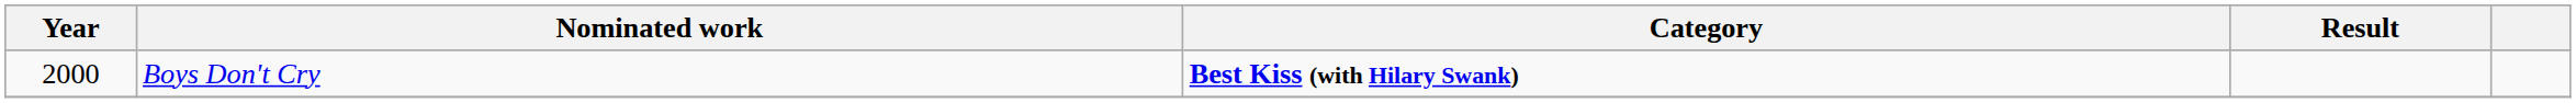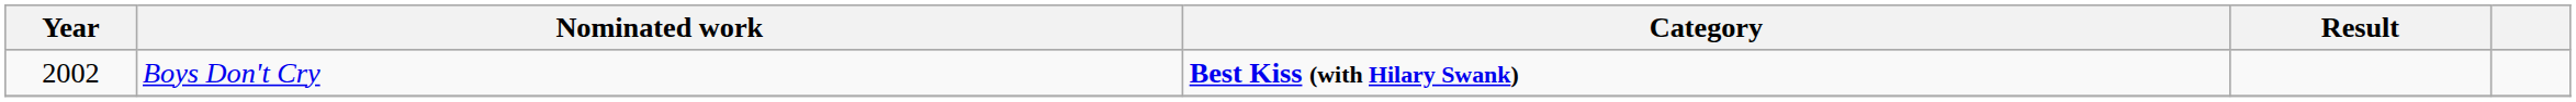 <table class="wikitable" style="width:90%;">
 <tr>
 <th width=5%>Year</th>
 <th style="width:40%;">Nominated work</th>
 <th style="width:40%;">Category</th>
 <th style="width:10%;">Result</th>
 <th width=3%></th>
 </tr>
 <tr>
-<td style="text-align:center;">2000</td>
+<td style="text-align:center;">2002</td>
 <td><em><a href='#'>Boys Don't Cry</a></em></td>
 <td><strong><a href='#'>Best Kiss</a> <small>(with <a href='#'>Hilary Swank</a>)</small></strong></td>
 <td></td>
 <td style="text-align:center;"></td>
 </tr>
 <tr>
 </tr>
 </table>
